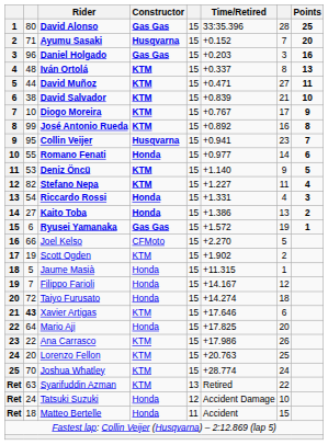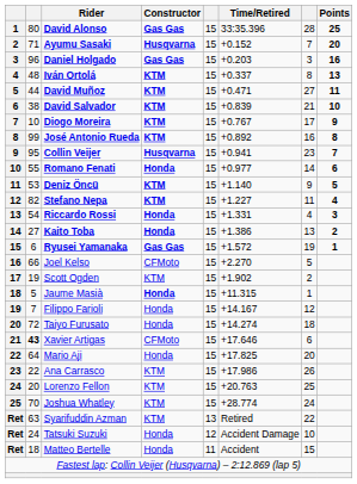 <table class="wikitable sortable" style="font-size: 85%;">
 <tr>
 <th scope="col"></th>
 <th scope="col"></th>
 <th scope="col">Rider</th>
 <th scope="col">Constructor</th>
 <th scope="col" class="unsortable"></th>
 <th scope="col" class="unsortable">Time/Retired</th>
 <th scope="col"></th>
 <th scope="col">Points</th>
 </tr>
 <tr>
 <th scope="row">1</th>
 <td align="center">80</td>
 <td data-sort-value="alo"> <strong><a href='#'>David Alonso</a></strong></td>
 <td><strong><a href='#'>Gas Gas</a></strong></td>
 <td>15</td>
 <td>33:35.396</td>
 <td align="center">28</td>
 <td align="center"><strong>25</strong></td>
 </tr>
 <tr>
 <th scope="row">2</th>
 <td align="center">71</td>
 <td data-sort-value="sas"> <strong><a href='#'>Ayumu Sasaki</a></strong></td>
 <td><strong><a href='#'>Husqvarna</a></strong></td>
 <td>15</td>
 <td>+0.152</td>
 <td align="center">7</td>
 <td align="center"><strong>20</strong></td>
 </tr>
 <tr>
 <th scope="row">3</th>
 <td align="center">96</td>
 <td data-sort-value="hol"> <strong><a href='#'>Daniel Holgado</a></strong></td>
 <td><strong><a href='#'>Gas Gas</a></strong></td>
 <td>15</td>
 <td>+0.203</td>
 <td align="center">3</td>
 <td align="center"><strong>16</strong></td>
 </tr>
 <tr>
 <th scope="row">4</th>
 <td align="center">48</td>
 <td data-sort-value="ort"> <strong><a href='#'>Iván Ortolá</a></strong></td>
 <td><strong><a href='#'>KTM</a></strong></td>
 <td>15</td>
 <td>+0.337</td>
 <td align="center">8</td>
 <td align="center"><strong>13</strong></td>
 </tr>
 <tr>
 <th scope="row">5</th>
 <td align="center">44</td>
 <td data-sort-value="mun"> <strong><a href='#'>David Muñoz</a></strong></td>
 <td><strong><a href='#'>KTM</a></strong></td>
 <td>15</td>
 <td>+0.471</td>
 <td align="center">27</td>
 <td align="center"><strong>11</strong></td>
 </tr>
 <tr>
 <th scope="row">6</th>
 <td align="center">38</td>
 <td data-sort-value="sal"> <strong><a href='#'>David Salvador</a></strong></td>
 <td><strong><a href='#'>KTM</a></strong></td>
 <td>15</td>
 <td>+0.839</td>
 <td align="center">21</td>
 <td align="center"><strong>10</strong></td>
 </tr>
 <tr>
 <th scope="row">7</th>
 <td align="center">10</td>
 <td data-sort-value="mor"> <strong><a href='#'>Diogo Moreira</a></strong></td>
 <td><strong><a href='#'>KTM</a></strong></td>
 <td>15</td>
 <td>+0.767</td>
 <td align="center">17</td>
 <td align="center"><strong>9</strong></td>
 </tr>
 <tr>
 <th scope="row">8</th>
 <td align="center">99</td>
 <td data-sort-value="rue"> <strong><a href='#'>José Antonio Rueda</a></strong></td>
 <td><strong><a href='#'>KTM</a></strong></td>
 <td>15</td>
 <td>+0.892</td>
 <td align="center">16</td>
 <td align="center"><strong>8</strong></td>
 </tr>
 <tr>
 <th scope="row">9</th>
 <td align="center">95</td>
 <td data-sort-value="vei"> <strong><a href='#'>Collin Veijer</a></strong></td>
 <td><strong><a href='#'>Husqvarna</a></strong></td>
 <td>15</td>
 <td>+0.941</td>
 <td align="center">23</td>
 <td align="center"><strong>7</strong></td>
 </tr>
 <tr>
 <th scope="row">10</th>
 <td align="center">55</td>
 <td data-sort-value="fen"> <strong><a href='#'>Romano Fenati</a></strong></td>
 <td><strong><a href='#'>Honda</a></strong></td>
 <td>15</td>
 <td>+0.977</td>
 <td align="center">14</td>
 <td align="center"><strong>6</strong></td>
 </tr>
 <tr>
 <th scope="row">11</th>
 <td align="center">53</td>
 <td data-sort-value="onc"> <strong><a href='#'>Deniz Öncü</a></strong></td>
 <td><strong><a href='#'>KTM</a></strong></td>
 <td>15</td>
 <td>+1.140</td>
 <td align="center">9</td>
 <td align="center"><strong>5</strong></td>
 </tr>
 <tr>
 <th scope="row">12</th>
 <td align="center">82</td>
 <td data-sort-value="nep"> <strong><a href='#'>Stefano Nepa</a></strong></td>
 <td><strong><a href='#'>KTM</a></strong></td>
 <td>15</td>
 <td>+1.227</td>
 <td align="center">11</td>
 <td align="center"><strong>4</strong></td>
 </tr>
 <tr>
 <th scope="row">13</th>
 <td align="center">54</td>
 <td data-sort-value="ros"> <strong><a href='#'>Riccardo Rossi</a></strong></td>
 <td><strong><a href='#'>Honda</a></strong></td>
 <td>15</td>
 <td>+1.331</td>
 <td align="center">4</td>
 <td align="center"><strong>3</strong></td>
 </tr>
 <tr>
 <th scope="row">14</th>
 <td align="center">27</td>
 <td data-sort-value="tob"> <strong><a href='#'>Kaito Toba</a></strong></td>
 <td><strong><a href='#'>Honda</a></strong></td>
 <td>15</td>
 <td>+1.386</td>
 <td align="center">13</td>
 <td align="center"><strong>2</strong></td>
 </tr>
 <tr>
 <th scope="row">15</th>
 <td align="center">6</td>
 <td data-sort-value="yam"> <strong><a href='#'>Ryusei Yamanaka</a></strong></td>
 <td><strong><a href='#'>Gas Gas</a></strong></td>
 <td>15</td>
 <td>+1.572</td>
 <td align="center">19</td>
 <td align="center"><strong>1</strong></td>
 </tr>
 <tr>
 <th scope="row">16</th>
 <td align="center">66</td>
 <td data-sort-value="kel"> <a href='#'>Joel Kelso</a></td>
 <td><a href='#'>CFMoto</a></td>
 <td>15</td>
 <td>+2.270</td>
 <td align="center">5</td>
 <td align="center"></td>
 </tr>
 <tr>
 <th scope="row">17</th>
 <td align="center">19</td>
 <td data-sort-value="ogd"> <a href='#'>Scott Ogden</a></td>
 <td><a href='#'>KTM</a></td>
 <td>15</td>
 <td>+1.902</td>
 <td align="center">2</td>
 <td align="center"></td>
 </tr>
 <tr>
 <th scope="row">18</th>
 <td align="center">5</td>
 <td data-sort-value="mas"> <a href='#'>Jaume Masià</a></td>
-<td><a href='#'>Honda</a></td>
+<td><strong><a href='#'>Honda</a></strong></td>
 <td>15</td>
 <td>+11.315</td>
 <td align="center">1</td>
 <td align="center"></td>
 </tr>
 <tr>
 <th scope="row">19</th>
 <td align="center">7</td>
 <td data-sort-value="far"> <a href='#'>Filippo Farioli</a></td>
 <td><a href='#'>Honda</a></td>
 <td>15</td>
 <td>+14.167</td>
 <td align="center">12</td>
 <td align="center"></td>
 </tr>
 <tr>
 <th scope="row">20</th>
 <td align="center">72</td>
 <td data-sort-value="fur"> <a href='#'>Taiyo Furusato</a></td>
 <td><a href='#'>Honda</a></td>
 <td>15</td>
 <td>+14.274</td>
 <td align="center">18</td>
 <td align="center"></td>
 </tr>
 <tr>
 <th scope="row">21</th>
 <td align="center"><strong>43</strong></td>
 <td data-sort-value="art"> <a href='#'>Xavier Artigas</a></td>
-<td><a href='#'>KTM</a></td>
+<td><a href='#'>CFMoto</a></td>
 <td>15</td>
 <td>+17.646</td>
 <td align="center">6</td>
 <td align="center"></td>
 </tr>
 <tr>
 <th scope="row">22</th>
 <td align="center">64</td>
 <td data-sort-value="aji"> <a href='#'>Mario Aji</a></td>
 <td><a href='#'>Honda</a></td>
 <td>15</td>
 <td>+17.825</td>
 <td align="center">20</td>
 <td align="center"></td>
 </tr>
 <tr>
 <th scope="row">23</th>
 <td align="center">22</td>
 <td data-sort-value="car"> <a href='#'>Ana Carrasco</a></td>
 <td><a href='#'>KTM</a></td>
 <td>15</td>
 <td>+17.986</td>
 <td align="center">26</td>
 <td align="center"></td>
 </tr>
 <tr>
 <th scope="row">24</th>
 <td align="center">20</td>
 <td data-sort-value="fel"> <a href='#'>Lorenzo Fellon</a></td>
 <td><a href='#'>KTM</a></td>
 <td>15</td>
 <td>+20.763</td>
 <td align="center">25</td>
 <td align="center"></td>
 </tr>
 <tr>
 <th scope="row">25</th>
 <td align="center">70</td>
 <td data-sort-value="wha"> <a href='#'>Joshua Whatley</a></td>
 <td><a href='#'>KTM</a></td>
 <td>15</td>
 <td>+28.774</td>
 <td align="center">24</td>
 <td align="center"></td>
 </tr>
 <tr>
 <th scope="row">Ret</th>
 <td align="center">63</td>
 <td data-sort-value="sya"> <a href='#'>Syarifuddin Azman</a></td>
 <td><a href='#'>KTM</a></td>
 <td>13</td>
 <td>Retired</td>
 <td align="center">22</td>
 <td></td>
 </tr>
 <tr>
 <th scope="row">Ret</th>
 <td align="center">24</td>
 <td data-sort-value="suz"> <a href='#'>Tatsuki Suzuki</a></td>
 <td><a href='#'>Honda</a></td>
 <td>12</td>
 <td>Accident Damage</td>
 <td align="center">10</td>
 <td></td>
 </tr>
 <tr>
 <th scope="row">Ret</th>
 <td align="center">18</td>
 <td data-sort-value="ber"> <a href='#'>Matteo Bertelle</a></td>
 <td><a href='#'>Honda</a></td>
 <td>11</td>
 <td>Accident</td>
 <td align="center">15</td>
 <td></td>
 </tr>
 <tr class="sortbottom">
 <td colspan="8" style="text-align:center"><em><a href='#'>Fastest lap</a>:  <a href='#'>Collin Veijer</a> (<a href='#'>Husqvarna</a>) – 2:12.869 (lap 5)</em></td>
 </tr>
 <tr>
 <th colspan=8></th>
 </tr>
 </table>
